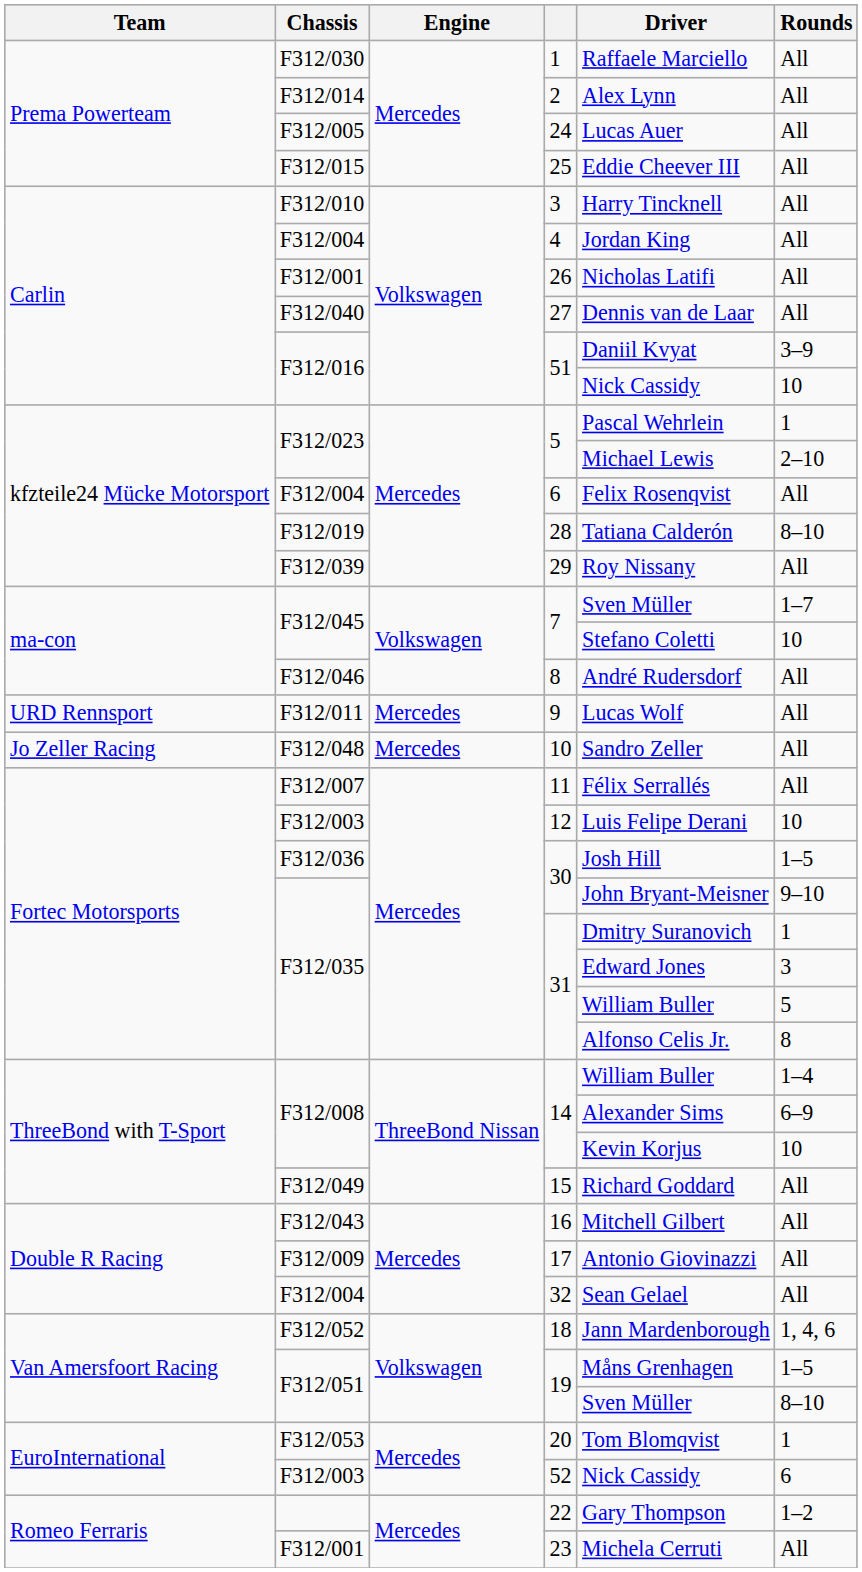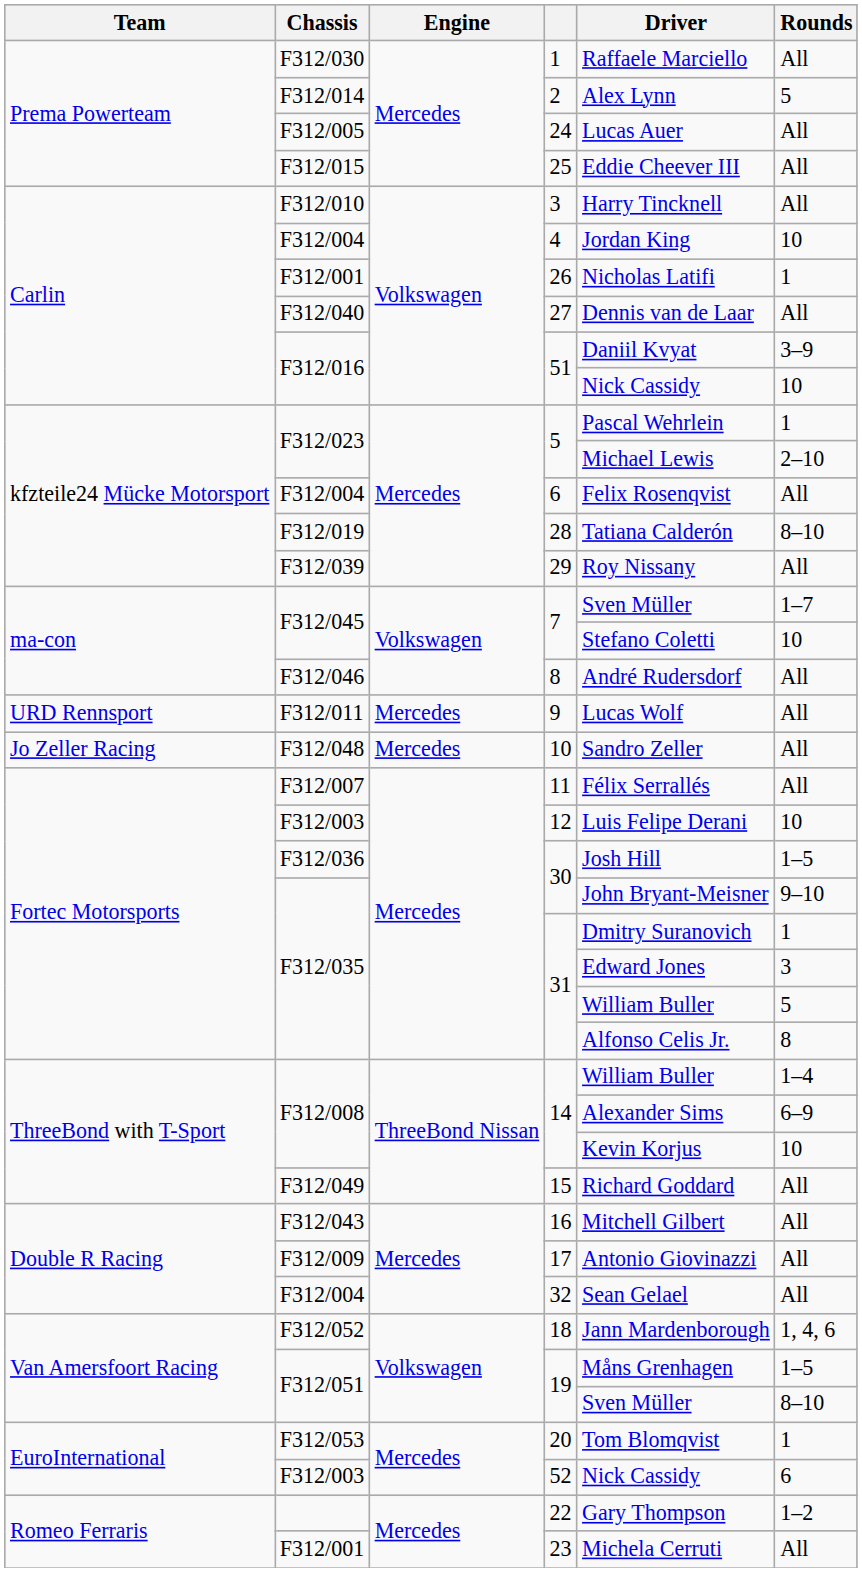 <table class="wikitable" style="font-size: 85%">
 <tr>
 <th>Team</th>
 <th>Chassis</th>
 <th>Engine</th>
 <th></th>
 <th>Driver</th>
 <th>Rounds</th>
 </tr>
 <tr>
 <td rowspan=4> <a href='#'>Prema Powerteam</a></td>
 <td>F312/030</td>
 <td rowspan=4><a href='#'>Mercedes</a></td>
 <td>1</td>
 <td> <a href='#'>Raffaele Marciello</a></td>
 <td>All</td>
 </tr>
 <tr>
 <td>F312/014</td>
 <td>2</td>
 <td> <a href='#'>Alex Lynn</a></td>
-<td>All</td>
+<td>5</td>
 </tr>
 <tr>
 <td>F312/005</td>
 <td>24</td>
 <td> <a href='#'>Lucas Auer</a></td>
 <td>All</td>
 </tr>
 <tr>
 <td>F312/015</td>
 <td>25</td>
 <td> <a href='#'>Eddie Cheever III</a></td>
 <td>All</td>
 </tr>
 <tr>
 <td rowspan=6> <a href='#'>Carlin</a></td>
 <td>F312/010</td>
 <td rowspan=6><a href='#'>Volkswagen</a></td>
 <td>3</td>
 <td> <a href='#'>Harry Tincknell</a></td>
 <td>All</td>
 </tr>
 <tr>
 <td>F312/004</td>
 <td>4</td>
 <td> <a href='#'>Jordan King</a></td>
-<td>All</td>
+<td>10</td>
 </tr>
 <tr>
 <td>F312/001</td>
 <td>26</td>
 <td> <a href='#'>Nicholas Latifi</a></td>
-<td>All</td>
+<td>1</td>
 </tr>
 <tr>
 <td>F312/040</td>
 <td>27</td>
 <td> <a href='#'>Dennis van de Laar</a></td>
 <td>All</td>
 </tr>
 <tr>
 <td rowspan=2>F312/016</td>
 <td rowspan=2>51</td>
 <td> <a href='#'>Daniil Kvyat</a></td>
 <td>3–9</td>
 </tr>
 <tr>
 <td> <a href='#'>Nick Cassidy</a></td>
 <td>10</td>
 </tr>
 <tr>
 <td rowspan=5> kfzteile24 <a href='#'>Mücke Motorsport</a></td>
 <td rowspan=2>F312/023</td>
 <td rowspan=5><a href='#'>Mercedes</a></td>
 <td rowspan=2>5</td>
 <td> <a href='#'>Pascal Wehrlein</a></td>
 <td>1</td>
 </tr>
 <tr>
 <td> <a href='#'>Michael Lewis</a></td>
 <td>2–10</td>
 </tr>
 <tr>
 <td>F312/004</td>
 <td>6</td>
 <td> <a href='#'>Felix Rosenqvist</a></td>
 <td>All</td>
 </tr>
 <tr>
 <td>F312/019</td>
 <td>28</td>
 <td> <a href='#'>Tatiana Calderón</a></td>
 <td>8–10</td>
 </tr>
 <tr>
 <td>F312/039</td>
 <td>29</td>
 <td> <a href='#'>Roy Nissany</a></td>
 <td>All</td>
 </tr>
 <tr>
 <td rowspan=3> <a href='#'>ma-con</a></td>
 <td rowspan=2>F312/045</td>
 <td rowspan=3><a href='#'>Volkswagen</a></td>
 <td rowspan=2>7</td>
 <td> <a href='#'>Sven Müller</a></td>
 <td>1–7</td>
 </tr>
 <tr>
 <td> <a href='#'>Stefano Coletti</a></td>
 <td>10</td>
 </tr>
 <tr>
 <td>F312/046</td>
 <td>8</td>
 <td> <a href='#'>André Rudersdorf</a></td>
 <td>All</td>
 </tr>
 <tr>
 <td> <a href='#'>URD Rennsport</a></td>
 <td>F312/011</td>
 <td><a href='#'>Mercedes</a></td>
 <td>9</td>
 <td> <a href='#'>Lucas Wolf</a></td>
 <td>All</td>
 </tr>
 <tr>
 <td> <a href='#'>Jo Zeller Racing</a></td>
 <td>F312/048</td>
 <td><a href='#'>Mercedes</a></td>
 <td>10</td>
 <td> <a href='#'>Sandro Zeller</a></td>
 <td>All</td>
 </tr>
 <tr>
 <td rowspan=8> <a href='#'>Fortec Motorsports</a></td>
 <td>F312/007</td>
 <td rowspan=8><a href='#'>Mercedes</a></td>
 <td>11</td>
 <td> <a href='#'>Félix Serrallés</a></td>
 <td>All</td>
 </tr>
 <tr>
 <td>F312/003</td>
 <td>12</td>
 <td> <a href='#'>Luis Felipe Derani</a></td>
 <td>10</td>
 </tr>
 <tr>
 <td>F312/036</td>
 <td rowspan=2>30</td>
 <td> <a href='#'>Josh Hill</a></td>
 <td>1–5</td>
 </tr>
 <tr>
 <td rowspan=5>F312/035</td>
 <td> <a href='#'>John Bryant-Meisner</a></td>
 <td>9–10</td>
 </tr>
 <tr>
 <td rowspan=4>31</td>
 <td> <a href='#'>Dmitry Suranovich</a></td>
 <td>1</td>
 </tr>
 <tr>
 <td> <a href='#'>Edward Jones</a></td>
 <td>3</td>
 </tr>
 <tr>
 <td> <a href='#'>William Buller</a></td>
 <td>5</td>
 </tr>
 <tr>
 <td> <a href='#'>Alfonso Celis Jr.</a></td>
 <td>8</td>
 </tr>
 <tr>
 <td rowspan=4> <a href='#'>ThreeBond</a> with <a href='#'>T-Sport</a></td>
 <td rowspan=3>F312/008</td>
 <td rowspan=4><a href='#'>ThreeBond Nissan</a></td>
 <td rowspan=3>14</td>
 <td> <a href='#'>William Buller</a></td>
 <td>1–4</td>
 </tr>
 <tr>
 <td> <a href='#'>Alexander Sims</a></td>
 <td>6–9</td>
 </tr>
 <tr>
 <td> <a href='#'>Kevin Korjus</a></td>
 <td>10</td>
 </tr>
 <tr>
 <td>F312/049</td>
 <td>15</td>
 <td> <a href='#'>Richard Goddard</a></td>
 <td>All</td>
 </tr>
 <tr>
 <td rowspan=3> <a href='#'>Double R Racing</a></td>
 <td>F312/043</td>
 <td rowspan=3><a href='#'>Mercedes</a></td>
 <td>16</td>
 <td> <a href='#'>Mitchell Gilbert</a></td>
 <td>All</td>
 </tr>
 <tr>
 <td>F312/009</td>
 <td>17</td>
 <td> <a href='#'>Antonio Giovinazzi</a></td>
 <td>All</td>
 </tr>
 <tr>
 <td>F312/004</td>
 <td>32</td>
 <td> <a href='#'>Sean Gelael</a></td>
 <td>All</td>
 </tr>
 <tr>
 <td rowspan=3> <a href='#'>Van Amersfoort Racing</a></td>
 <td>F312/052</td>
 <td rowspan=3><a href='#'>Volkswagen</a></td>
 <td>18</td>
 <td> <a href='#'>Jann Mardenborough</a></td>
 <td>1, 4, 6</td>
 </tr>
 <tr>
 <td rowspan=2>F312/051</td>
 <td rowspan=2>19</td>
 <td> <a href='#'>Måns Grenhagen</a></td>
 <td>1–5</td>
 </tr>
 <tr>
 <td> <a href='#'>Sven Müller</a></td>
 <td>8–10</td>
 </tr>
 <tr>
 <td rowspan=2> <a href='#'>EuroInternational</a></td>
 <td>F312/053</td>
 <td rowspan=2><a href='#'>Mercedes</a></td>
 <td>20</td>
 <td> <a href='#'>Tom Blomqvist</a></td>
 <td>1</td>
 </tr>
 <tr>
 <td>F312/003</td>
 <td>52</td>
 <td> <a href='#'>Nick Cassidy</a></td>
 <td>6</td>
 </tr>
 <tr>
 <td rowspan=2> <a href='#'>Romeo Ferraris</a></td>
 <td></td>
 <td rowspan=2><a href='#'>Mercedes</a></td>
 <td>22</td>
 <td> <a href='#'>Gary Thompson</a></td>
 <td>1–2</td>
 </tr>
 <tr>
 <td>F312/001</td>
 <td>23</td>
 <td> <a href='#'>Michela Cerruti</a></td>
 <td>All</td>
 </tr>
 </table>
